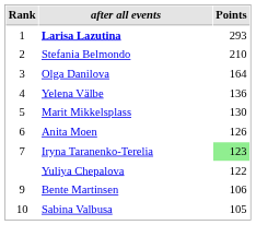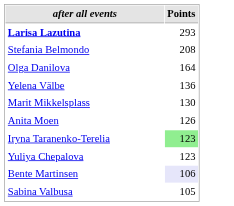 <table cellspacing="1" cellpadding="3" style="border:1px solid #AAAAAA;font-size:86%">
 <tr style="background-color: #E4E4E4;">
-<th style="border-bottom:1px solid #AAAAAA" width=10>Rank</th>
 <th style="border-bottom:1px solid #AAAAAA" width=200><em>after all events</em></th>
 <th style="border-bottom:1px solid #AAAAAA" width=20 align=right>Points</th>
 </tr>
 <tr>
-<td align=center>1</td>
 <td> <strong><a href='#'>Larisa Lazutina</a></strong></td>
 <td align=right>293</td>
 </tr>
 <tr>
-<td align=center>2</td>
 <td> <a href='#'>Stefania Belmondo</a></td>
-<td align=right>210</td>
+<td align=right>208</td>
 </tr>
 <tr>
-<td align=center>3</td>
 <td> <a href='#'>Olga Danilova</a></td>
 <td align=right>164</td>
 </tr>
 <tr>
-<td align=center>4</td>
 <td> <a href='#'>Yelena Välbe</a></td>
 <td align=right>136</td>
 </tr>
 <tr>
-<td align=center>5</td>
 <td> <a href='#'>Marit Mikkelsplass</a></td>
 <td align=right>130</td>
 </tr>
 <tr>
-<td align=center>6</td>
 <td> <a href='#'>Anita Moen</a></td>
 <td align=right>126</td>
 </tr>
 <tr>
-<td align=center>7</td>
 <td> <a href='#'>Iryna Taranenko-Terelia</a></td>
 <td align=right style="background: lightgreen;">123</td>
 </tr>
 <tr>
-<td align=center></td>
 <td> <a href='#'>Yuliya Chepalova</a></td>
-<td align=right>122</td>
+<td align=right>123</td>
 </tr>
 <tr>
-<td align=center>9</td>
 <td> <a href='#'>Bente Martinsen</a></td>
-<td align=right>106</td>
+<td align=right style="background: lavender;">106</td>
 </tr>
 <tr>
-<td align=center>10</td>
 <td> <a href='#'>Sabina Valbusa</a></td>
 <td align=right>105</td>
 </tr>
 </table>
